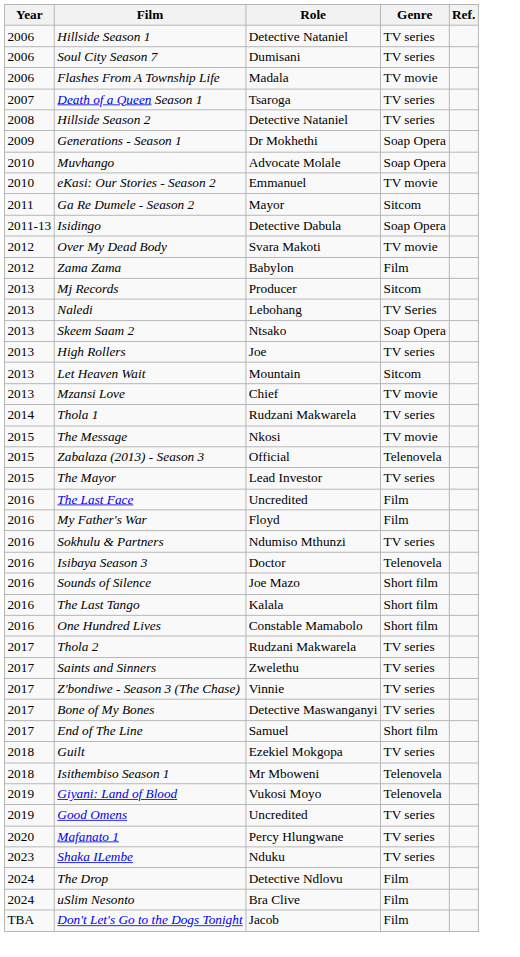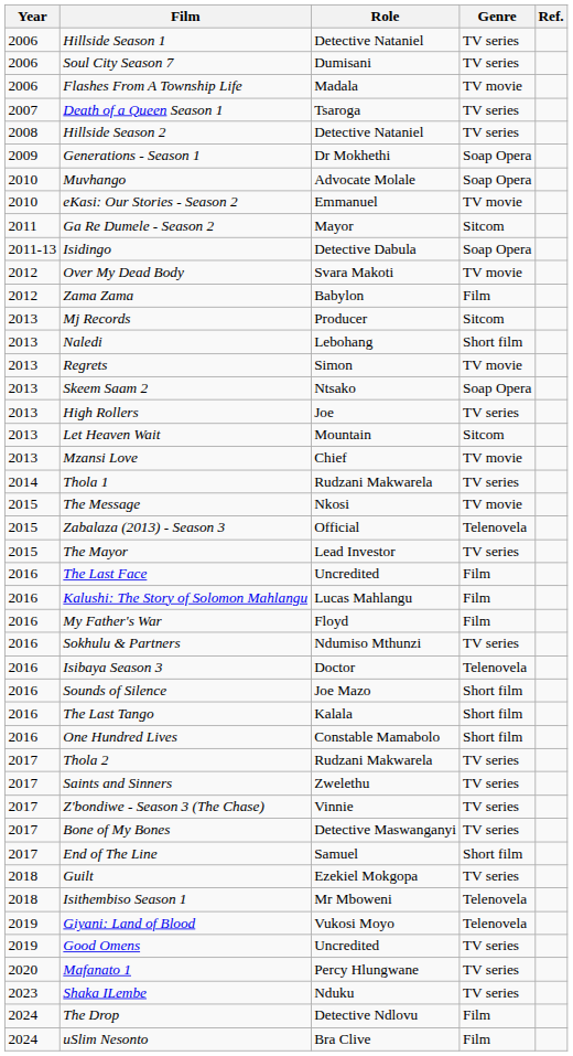 <table class="wikitable">
 <tr>
 <th>Year</th>
 <th>Film</th>
 <th>Role</th>
 <th>Genre</th>
 <th>Ref.</th>
 </tr>
 <tr>
 <td>2006</td>
 <td><em>Hillside Season 1</em></td>
 <td>Detective Nataniel</td>
 <td>TV series</td>
 <td></td>
 </tr>
 <tr>
 <td>2006</td>
 <td><em>Soul City Season 7</em></td>
 <td>Dumisani</td>
 <td>TV series</td>
 <td></td>
 </tr>
 <tr>
 <td>2006</td>
 <td><em>Flashes From A Township Life</em></td>
 <td>Madala</td>
 <td>TV movie</td>
 <td></td>
 </tr>
 <tr>
 <td>2007</td>
 <td><em><a href='#'>Death of a Queen</a> Season 1</em></td>
 <td>Tsaroga</td>
 <td>TV series</td>
 <td></td>
 </tr>
 <tr>
 <td>2008</td>
 <td><em>Hillside Season 2</em></td>
 <td>Detective Nataniel</td>
 <td>TV series</td>
 <td></td>
 </tr>
 <tr>
 <td>2009</td>
 <td><em>Generations - Season 1</em></td>
 <td>Dr Mokhethi</td>
 <td>Soap Opera</td>
 <td></td>
 </tr>
 <tr>
 <td>2010</td>
 <td><em>Muvhango</em></td>
 <td>Advocate Molale</td>
 <td>Soap Opera</td>
 <td></td>
 </tr>
 <tr>
 <td>2010</td>
 <td><em>eKasi: Our Stories - Season 2</em></td>
 <td>Emmanuel</td>
 <td>TV movie</td>
 <td></td>
 </tr>
 <tr>
 <td>2011</td>
 <td><em>Ga Re Dumele - Season 2</em></td>
 <td>Mayor</td>
 <td>Sitcom</td>
 <td></td>
 </tr>
 <tr>
 <td>2011-13</td>
 <td><em>Isidingo</em></td>
 <td>Detective Dabula</td>
 <td>Soap Opera</td>
 <td></td>
 </tr>
 <tr>
 <td>2012</td>
 <td><em>Over My Dead Body</em></td>
 <td>Svara Makoti</td>
 <td>TV movie</td>
 <td></td>
 </tr>
 <tr>
 <td>2012</td>
 <td><em>Zama Zama</em></td>
 <td>Babylon</td>
 <td>Film</td>
 <td></td>
 </tr>
 <tr>
 <td>2013</td>
 <td><em>Mj Records</em></td>
 <td>Producer</td>
 <td>Sitcom</td>
 <td></td>
 </tr>
 <tr>
 <td>2013</td>
 <td><em>Naledi</em></td>
 <td>Lebohang</td>
-<td>TV Series</td>
+<td>Short film</td>
+<td></td>
+</tr>
+<tr>
+<td>2013</td>
+<td><em>Regrets</em></td>
+<td>Simon</td>
+<td>TV movie</td>
 <td></td>
 </tr>
 <tr>
 <td>2013</td>
 <td><em>Skeem Saam 2</em></td>
 <td>Ntsako</td>
 <td>Soap Opera</td>
 <td></td>
 </tr>
 <tr>
 <td>2013</td>
 <td><em>High Rollers</em></td>
 <td>Joe</td>
 <td>TV series</td>
 <td></td>
 </tr>
 <tr>
 <td>2013</td>
 <td><em>Let Heaven Wait</em></td>
 <td>Mountain</td>
 <td>Sitcom</td>
 <td></td>
 </tr>
 <tr>
 <td>2013</td>
 <td><em>Mzansi Love</em></td>
 <td>Chief</td>
 <td>TV movie</td>
 <td></td>
 </tr>
 <tr>
 <td>2014</td>
 <td><em>Thola 1</em></td>
 <td>Rudzani Makwarela</td>
 <td>TV series</td>
 <td></td>
 </tr>
 <tr>
 <td>2015</td>
 <td><em>The Message</em></td>
 <td>Nkosi</td>
 <td>TV movie</td>
 <td></td>
 </tr>
 <tr>
 <td>2015</td>
 <td><em>Zabalaza (2013) - Season 3</em></td>
 <td>Official</td>
 <td>Telenovela</td>
 <td></td>
 </tr>
 <tr>
 <td>2015</td>
 <td><em>The Mayor</em></td>
 <td>Lead Investor</td>
 <td>TV series</td>
 <td></td>
 </tr>
 <tr>
 <td>2016</td>
 <td><em><a href='#'>The Last Face</a></em></td>
 <td>Uncredited</td>
+<td>Film</td>
+<td></td>
+</tr>
+<tr>
+<td>2016</td>
+<td><em><a href='#'>Kalushi: The Story of Solomon Mahlangu</a></em></td>
+<td>Lucas Mahlangu</td>
 <td>Film</td>
 <td></td>
 </tr>
 <tr>
 <td>2016</td>
 <td><em>My Father's War</em></td>
 <td>Floyd</td>
 <td>Film</td>
 <td></td>
 </tr>
 <tr>
 <td>2016</td>
 <td><em>Sokhulu & Partners</em></td>
 <td>Ndumiso Mthunzi</td>
 <td>TV series</td>
 <td></td>
 </tr>
 <tr>
 <td>2016</td>
 <td><em>Isibaya Season 3</em></td>
 <td>Doctor</td>
 <td>Telenovela</td>
 <td></td>
 </tr>
 <tr>
 <td>2016</td>
 <td><em>Sounds of Silence</em></td>
 <td>Joe Mazo</td>
 <td>Short film</td>
 <td></td>
 </tr>
 <tr>
 <td>2016</td>
 <td><em>The Last Tango</em></td>
 <td>Kalala</td>
 <td>Short film</td>
 <td></td>
 </tr>
 <tr>
 <td>2016</td>
 <td><em>One Hundred Lives</em></td>
 <td>Constable Mamabolo</td>
 <td>Short film</td>
 <td></td>
 </tr>
 <tr>
 <td>2017</td>
 <td><em>Thola 2</em></td>
 <td>Rudzani Makwarela</td>
 <td>TV series</td>
 <td></td>
 </tr>
 <tr>
 <td>2017</td>
 <td><em>Saints and Sinners</em></td>
 <td>Zwelethu</td>
 <td>TV series</td>
 <td></td>
 </tr>
 <tr>
 <td>2017</td>
 <td><em>Z'bondiwe - Season 3 (The Chase)</em></td>
 <td>Vinnie</td>
 <td>TV series</td>
 <td></td>
 </tr>
 <tr>
 <td>2017</td>
 <td><em>Bone of My Bones</em></td>
 <td>Detective Maswanganyi</td>
 <td>TV series</td>
 <td></td>
 </tr>
 <tr>
 <td>2017</td>
 <td><em>End of The Line</em></td>
 <td>Samuel</td>
 <td>Short film</td>
 <td></td>
 </tr>
 <tr>
 <td>2018</td>
 <td><em>Guilt</em></td>
 <td>Ezekiel Mokgopa</td>
 <td>TV series</td>
 <td></td>
 </tr>
 <tr>
 <td>2018</td>
 <td><em>Isithembiso Season 1</em></td>
 <td>Mr Mboweni</td>
 <td>Telenovela</td>
 <td></td>
 </tr>
 <tr>
 <td>2019</td>
 <td><em><a href='#'>Giyani: Land of Blood</a></em></td>
 <td>Vukosi Moyo</td>
 <td>Telenovela</td>
 <td></td>
 </tr>
 <tr>
 <td>2019</td>
 <td><em><a href='#'>Good Omens</a></em></td>
 <td>Uncredited</td>
 <td>TV series</td>
 <td></td>
 </tr>
 <tr>
 <td>2020</td>
 <td><em><a href='#'>Mafanato 1</a></em></td>
 <td>Percy Hlungwane</td>
 <td>TV series</td>
 <td></td>
 </tr>
 <tr>
 <td>2023</td>
 <td><em><a href='#'>Shaka ILembe</a></em></td>
 <td>Nduku</td>
 <td>TV series</td>
 <td></td>
 </tr>
 <tr>
 <td>2024</td>
 <td><em>The Drop</em></td>
 <td>Detective Ndlovu</td>
 <td>Film</td>
 <td></td>
 </tr>
 <tr>
 <td>2024</td>
 <td><em>uSlim Nesonto</em></td>
 <td>Bra Clive</td>
 <td>Film</td>
 <td></td>
 </tr>
-<tr>
-<td>TBA</td>
-<td><em><a href='#'>Don't Let's Go to the Dogs Tonight</a></em></td>
-<td>Jacob</td>
-<td>Film</td>
-<td></td>
-</tr>
 </table>
